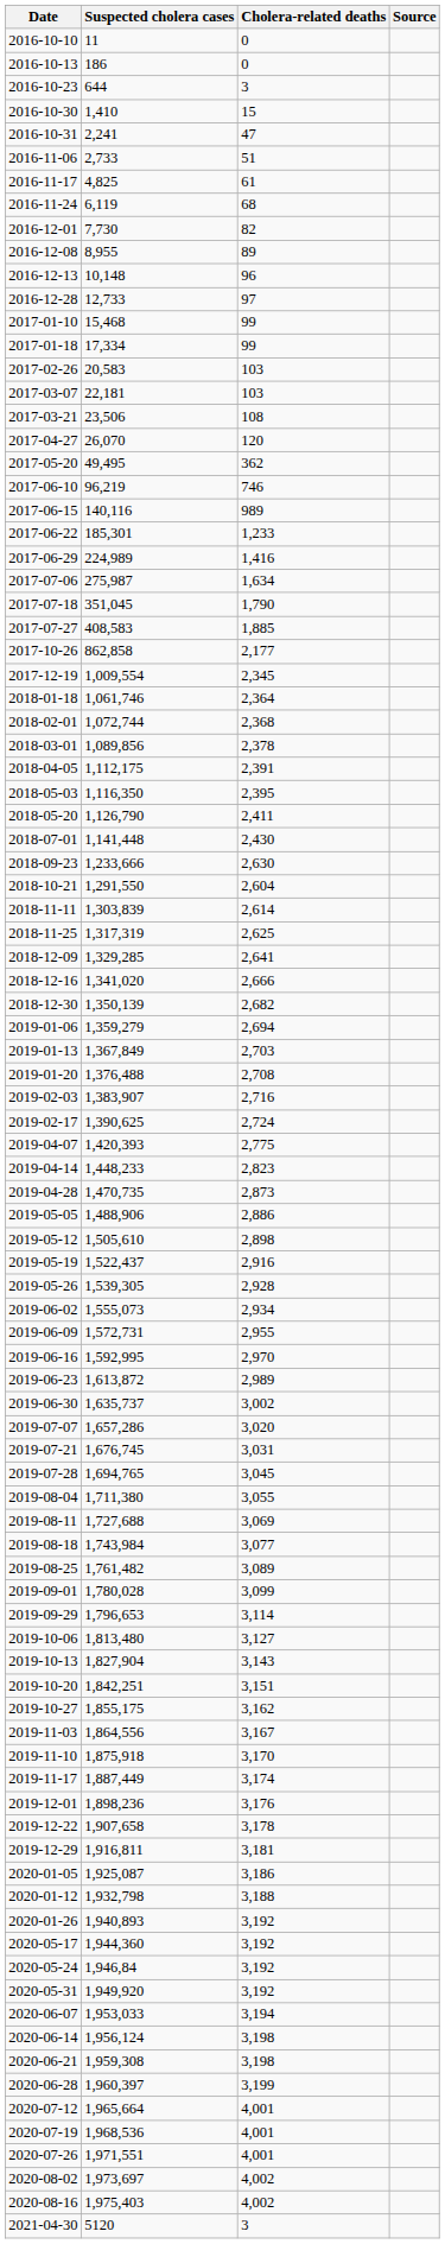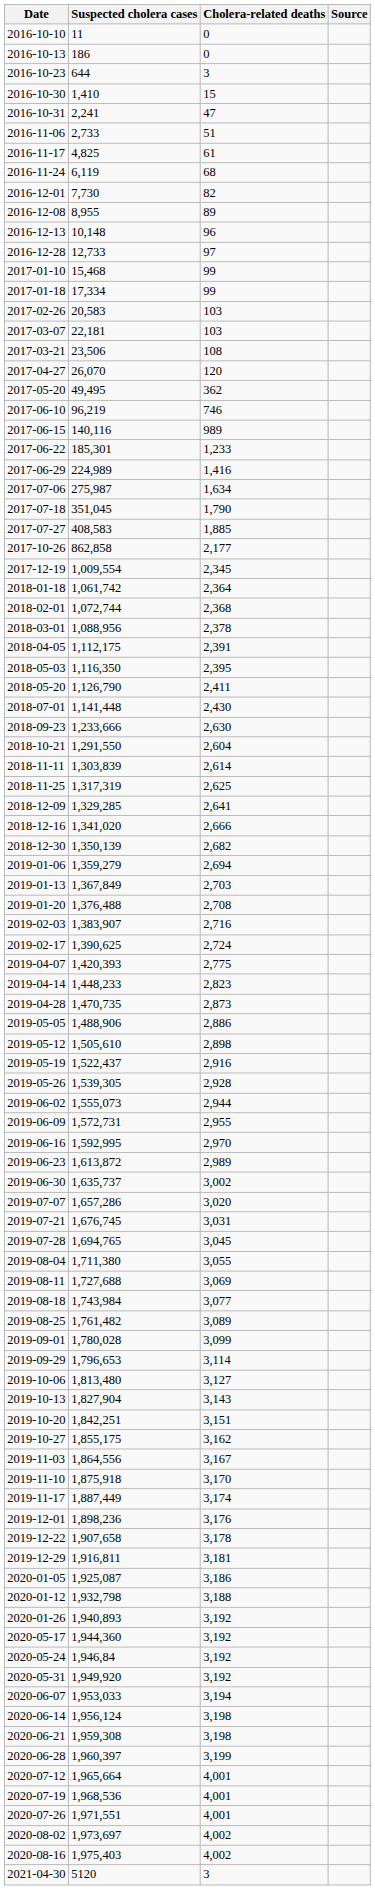 <table class="wikitable">
 <tr>
 <th>Date</th>
 <th>Suspected cholera cases</th>
 <th>Cholera-related deaths</th>
 <th>Source</th>
 </tr>
 <tr>
 <td>2016-10-10</td>
 <td>11</td>
 <td>0</td>
 <td></td>
 </tr>
 <tr>
 <td>2016-10-13</td>
 <td>186</td>
 <td>0</td>
 <td></td>
 </tr>
 <tr>
 <td>2016-10-23</td>
 <td>644</td>
 <td>3</td>
 <td></td>
 </tr>
 <tr>
 <td>2016-10-30</td>
 <td>1,410</td>
 <td>15</td>
 <td></td>
 </tr>
 <tr>
 <td>2016-10-31</td>
 <td>2,241</td>
 <td>47</td>
 <td></td>
 </tr>
 <tr>
 <td>2016-11-06</td>
 <td>2,733</td>
 <td>51</td>
 <td></td>
 </tr>
 <tr>
 <td>2016-11-17</td>
 <td>4,825</td>
 <td>61</td>
 <td></td>
 </tr>
 <tr>
 <td>2016-11-24</td>
 <td>6,119</td>
 <td>68</td>
 <td></td>
 </tr>
 <tr>
 <td>2016-12-01</td>
 <td>7,730</td>
 <td>82</td>
 <td></td>
 </tr>
 <tr>
 <td>2016-12-08</td>
 <td>8,955</td>
 <td>89</td>
 <td></td>
 </tr>
 <tr>
 <td>2016-12-13</td>
 <td>10,148</td>
 <td>96</td>
 <td></td>
 </tr>
 <tr>
 <td>2016-12-28</td>
 <td>12,733</td>
 <td>97</td>
 <td></td>
 </tr>
 <tr>
 <td>2017-01-10</td>
 <td>15,468</td>
 <td>99</td>
 <td></td>
 </tr>
 <tr>
 <td>2017-01-18</td>
 <td>17,334</td>
 <td>99</td>
 <td></td>
 </tr>
 <tr>
 <td>2017-02-26</td>
 <td>20,583</td>
 <td>103</td>
 <td></td>
 </tr>
 <tr>
 <td>2017-03-07</td>
 <td>22,181</td>
 <td>103</td>
 <td></td>
 </tr>
 <tr>
 <td>2017-03-21</td>
 <td>23,506</td>
 <td>108</td>
 <td></td>
 </tr>
 <tr>
 <td>2017-04-27</td>
 <td>26,070</td>
 <td>120</td>
 <td></td>
 </tr>
 <tr>
 <td>2017-05-20</td>
 <td>49,495</td>
 <td>362</td>
 <td></td>
 </tr>
 <tr>
 <td>2017-06-10</td>
 <td>96,219</td>
 <td>746</td>
 <td></td>
 </tr>
 <tr>
 <td>2017-06-15</td>
 <td>140,116</td>
 <td>989</td>
 <td></td>
 </tr>
 <tr>
 <td>2017-06-22</td>
 <td>185,301</td>
 <td>1,233</td>
 <td></td>
 </tr>
 <tr>
 <td>2017-06-29</td>
 <td>224,989</td>
 <td>1,416</td>
 <td></td>
 </tr>
 <tr>
 <td>2017-07-06</td>
 <td>275,987</td>
 <td>1,634</td>
 <td></td>
 </tr>
 <tr>
 <td>2017-07-18</td>
 <td>351,045</td>
 <td>1,790</td>
 <td></td>
 </tr>
 <tr>
 <td>2017-07-27</td>
 <td>408,583</td>
 <td>1,885</td>
 <td></td>
 </tr>
 <tr>
 <td>2017-10-26</td>
 <td>862,858</td>
 <td>2,177</td>
 <td></td>
 </tr>
 <tr>
 <td>2017-12-19</td>
 <td>1,009,554 </td>
 <td>2,345</td>
 <td></td>
 </tr>
 <tr>
 <td>2018-01-18</td>
-<td>1,061,746</td>
+<td>1,061,742</td>
 <td>2,364</td>
 <td></td>
 </tr>
 <tr>
 <td>2018-02-01</td>
 <td>1,072,744</td>
 <td>2,368</td>
 <td></td>
 </tr>
 <tr>
 <td>2018-03-01</td>
-<td>1,089,856</td>
+<td>1,088,956</td>
 <td>2,378</td>
 <td></td>
 </tr>
 <tr>
 <td>2018-04-05</td>
 <td>1,112,175</td>
 <td>2,391</td>
 <td></td>
 </tr>
 <tr>
 <td>2018-05-03</td>
 <td>1,116,350</td>
 <td>2,395</td>
 <td></td>
 </tr>
 <tr>
 <td>2018-05-20</td>
 <td>1,126,790</td>
 <td>2,411</td>
 <td></td>
 </tr>
 <tr>
 <td>2018-07-01</td>
 <td>1,141,448</td>
 <td>2,430</td>
 <td></td>
 </tr>
 <tr>
 <td>2018-09-23</td>
 <td>1,233,666</td>
 <td>2,630</td>
 <td></td>
 </tr>
 <tr>
 <td>2018-10-21</td>
 <td>1,291,550 </td>
 <td>2,604</td>
 <td></td>
 </tr>
 <tr>
 <td>2018-11-11</td>
 <td>1,303,839</td>
 <td>2,614</td>
 <td></td>
 </tr>
 <tr>
 <td>2018-11-25</td>
 <td>1,317,319</td>
 <td>2,625</td>
 <td></td>
 </tr>
 <tr>
 <td>2018-12-09</td>
 <td>1,329,285</td>
 <td>2,641</td>
 <td></td>
 </tr>
 <tr>
 <td>2018-12-16</td>
 <td>1,341,020</td>
 <td>2,666</td>
 <td></td>
 </tr>
 <tr>
 <td>2018-12-30</td>
 <td>1,350,139</td>
 <td>2,682</td>
 <td></td>
 </tr>
 <tr>
 <td>2019-01-06</td>
 <td>1,359,279</td>
 <td>2,694</td>
 <td></td>
 </tr>
 <tr>
 <td>2019-01-13</td>
 <td>1,367,849</td>
 <td>2,703</td>
 <td></td>
 </tr>
 <tr>
 <td>2019-01-20</td>
 <td>1,376,488</td>
 <td>2,708</td>
 <td></td>
 </tr>
 <tr>
 <td>2019-02-03</td>
 <td>1,383,907</td>
 <td>2,716</td>
 <td></td>
 </tr>
 <tr>
 <td>2019-02-17</td>
 <td>1,390,625</td>
 <td>2,724</td>
 <td></td>
 </tr>
 <tr>
 <td>2019-04-07</td>
 <td>1,420,393</td>
 <td>2,775</td>
 <td></td>
 </tr>
 <tr>
 <td>2019-04-14</td>
 <td>1,448,233</td>
 <td>2,823</td>
 <td></td>
 </tr>
 <tr>
 <td>2019-04-28</td>
 <td>1,470,735</td>
 <td>2,873</td>
 <td></td>
 </tr>
 <tr>
 <td>2019-05-05</td>
 <td>1,488,906</td>
 <td>2,886</td>
 <td></td>
 </tr>
 <tr>
 <td>2019-05-12</td>
 <td>1,505,610</td>
 <td>2,898</td>
 <td></td>
 </tr>
 <tr>
 <td>2019-05-19</td>
 <td>1,522,437</td>
 <td>2,916</td>
 <td></td>
 </tr>
 <tr>
 <td>2019-05-26</td>
 <td>1,539,305</td>
 <td>2,928</td>
 <td></td>
 </tr>
 <tr>
 <td>2019-06-02</td>
 <td>1,555,073</td>
-<td>2,934</td>
+<td>2,944</td>
 <td></td>
 </tr>
 <tr>
 <td>2019-06-09</td>
 <td>1,572,731</td>
 <td>2,955</td>
 <td></td>
 </tr>
 <tr>
 <td>2019-06-16</td>
 <td>1,592,995</td>
 <td>2,970</td>
 <td></td>
 </tr>
 <tr>
 <td>2019-06-23</td>
 <td>1,613,872</td>
 <td>2,989</td>
 <td></td>
 </tr>
 <tr>
 <td>2019-06-30</td>
 <td>1,635,737</td>
 <td>3,002</td>
 <td></td>
 </tr>
 <tr>
 <td>2019-07-07</td>
 <td>1,657,286</td>
 <td>3,020</td>
 <td></td>
 </tr>
 <tr>
 <td>2019-07-21</td>
 <td>1,676,745</td>
 <td>3,031</td>
 <td></td>
 </tr>
 <tr>
 <td>2019-07-28</td>
 <td>1,694,765</td>
 <td>3,045</td>
 <td></td>
 </tr>
 <tr>
 <td>2019-08-04</td>
 <td>1,711,380</td>
 <td>3,055</td>
 <td></td>
 </tr>
 <tr>
 <td>2019-08-11</td>
 <td>1,727,688</td>
 <td>3,069</td>
 <td></td>
 </tr>
 <tr>
 <td>2019-08-18</td>
 <td>1,743,984</td>
 <td>3,077</td>
 <td></td>
 </tr>
 <tr>
 <td>2019-08-25</td>
 <td>1,761,482</td>
 <td>3,089</td>
 <td></td>
 </tr>
 <tr>
 <td>2019-09-01</td>
 <td>1,780,028</td>
 <td>3,099</td>
 <td></td>
 </tr>
 <tr>
 <td>2019-09-29</td>
 <td>1,796,653</td>
 <td>3,114</td>
 <td></td>
 </tr>
 <tr>
 <td>2019-10-06</td>
 <td>1,813,480</td>
 <td>3,127</td>
 <td></td>
 </tr>
 <tr>
 <td>2019-10-13</td>
 <td>1,827,904</td>
 <td>3,143</td>
 <td></td>
 </tr>
 <tr>
 <td>2019-10-20</td>
 <td>1,842,251</td>
 <td>3,151</td>
 <td></td>
 </tr>
 <tr>
 <td>2019-10-27</td>
 <td>1,855,175</td>
 <td>3,162</td>
 <td></td>
 </tr>
 <tr>
 <td>2019-11-03</td>
 <td>1,864,556</td>
 <td>3,167</td>
 <td></td>
 </tr>
 <tr>
 <td>2019-11-10</td>
 <td>1,875,918</td>
 <td>3,170</td>
 <td></td>
 </tr>
 <tr>
 <td>2019-11-17</td>
 <td>1,887,449</td>
 <td>3,174</td>
 <td></td>
 </tr>
 <tr>
 <td>2019-12-01</td>
 <td>1,898,236</td>
 <td>3,176</td>
 <td></td>
 </tr>
 <tr>
 <td>2019-12-22</td>
 <td>1,907,658</td>
 <td>3,178</td>
 <td></td>
 </tr>
 <tr>
 <td>2019-12-29</td>
 <td>1,916,811</td>
 <td>3,181</td>
 <td></td>
 </tr>
 <tr>
 <td>2020-01-05</td>
 <td>1,925,087</td>
 <td>3,186</td>
 <td></td>
 </tr>
 <tr>
 <td>2020-01-12</td>
 <td>1,932,798</td>
 <td>3,188</td>
 <td></td>
 </tr>
 <tr>
 <td>2020-01-26</td>
 <td>1,940,893</td>
 <td>3,192</td>
 <td></td>
 </tr>
 <tr>
 <td>2020-05-17</td>
 <td>1,944,360</td>
 <td>3,192</td>
 <td></td>
 </tr>
 <tr>
 <td>2020-05-24</td>
 <td>1,946,84</td>
 <td>3,192</td>
 <td></td>
 </tr>
 <tr>
 <td>2020-05-31</td>
 <td>1,949,920</td>
 <td>3,192</td>
 <td></td>
 </tr>
 <tr>
 <td>2020-06-07</td>
 <td>1,953,033</td>
 <td>3,194</td>
 <td></td>
 </tr>
 <tr>
 <td>2020-06-14</td>
 <td>1,956,124</td>
 <td>3,198</td>
 <td></td>
 </tr>
 <tr>
 <td>2020-06-21</td>
 <td>1,959,308</td>
 <td>3,198</td>
 <td></td>
 </tr>
 <tr>
 <td>2020-06-28</td>
 <td>1,960,397</td>
 <td>3,199</td>
 <td></td>
 </tr>
 <tr>
 <td>2020-07-12</td>
 <td>1,965,664</td>
 <td>4,001</td>
 <td></td>
 </tr>
 <tr>
 <td>2020-07-19</td>
 <td>1,968,536</td>
 <td>4,001</td>
 <td></td>
 </tr>
 <tr>
 <td>2020-07-26</td>
 <td>1,971,551</td>
 <td>4,001</td>
 <td></td>
 </tr>
 <tr>
 <td>2020-08-02</td>
 <td>1,973,697</td>
 <td>4,002</td>
 <td></td>
 </tr>
 <tr>
 <td>2020-08-16</td>
 <td>1,975,403</td>
 <td>4,002</td>
 <td></td>
 </tr>
 <tr>
 <td>2021-04-30</td>
 <td>5120</td>
 <td>3</td>
 <td></td>
 </tr>
 </table>
